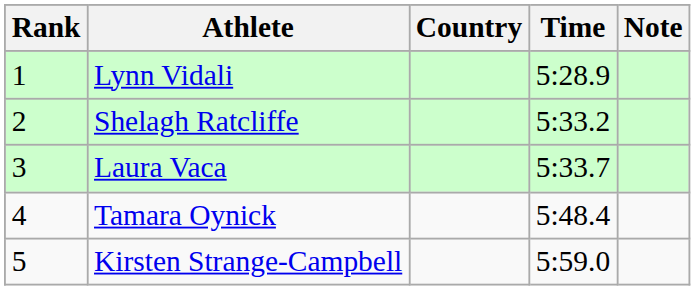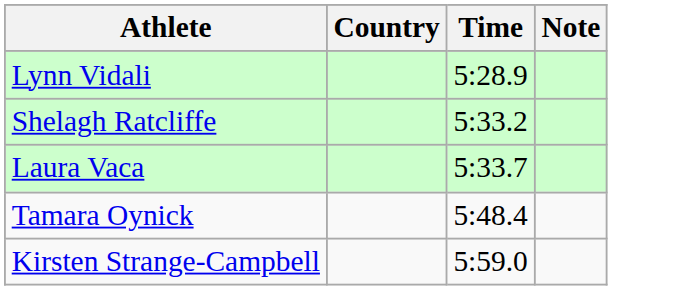 <table class="wikitable sortable">
 <tr>
-<th>Rank</th>
 <th>Athlete</th>
 <th>Country</th>
 <th>Time</th>
 <th>Note</th>
 </tr>
 <tr bgcolor=#CCFFCC>
-<td>1</td>
 <td><a href='#'>Lynn Vidali</a></td>
 <td></td>
 <td>5:28.9</td>
 <td></td>
 </tr>
 <tr bgcolor=#CCFFCC>
-<td>2</td>
 <td><a href='#'>Shelagh Ratcliffe</a></td>
 <td></td>
 <td>5:33.2</td>
 <td></td>
 </tr>
 <tr bgcolor=#CCFFCC>
-<td>3</td>
 <td><a href='#'>Laura Vaca</a></td>
 <td></td>
 <td>5:33.7</td>
 <td></td>
 </tr>
 <tr>
-<td>4</td>
 <td><a href='#'>Tamara Oynick</a></td>
 <td></td>
 <td>5:48.4</td>
 <td></td>
 </tr>
 <tr>
-<td>5</td>
 <td><a href='#'>Kirsten Strange-Campbell</a></td>
 <td></td>
 <td>5:59.0</td>
 <td></td>
 </tr>
 </table>
